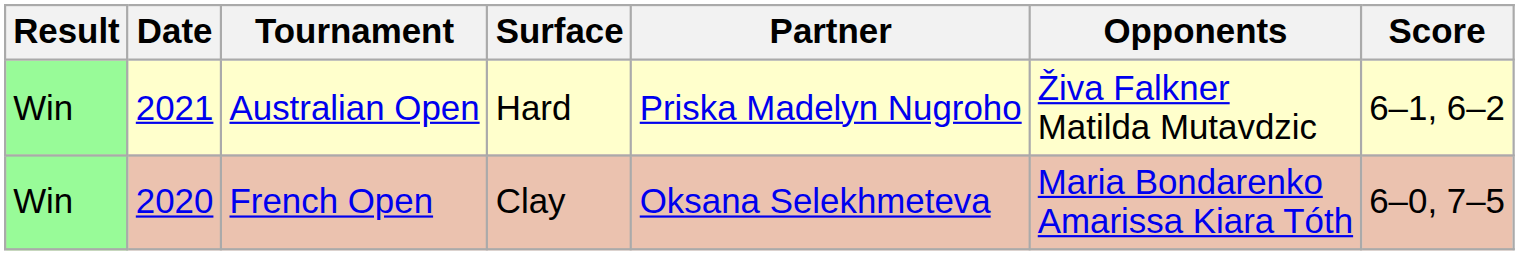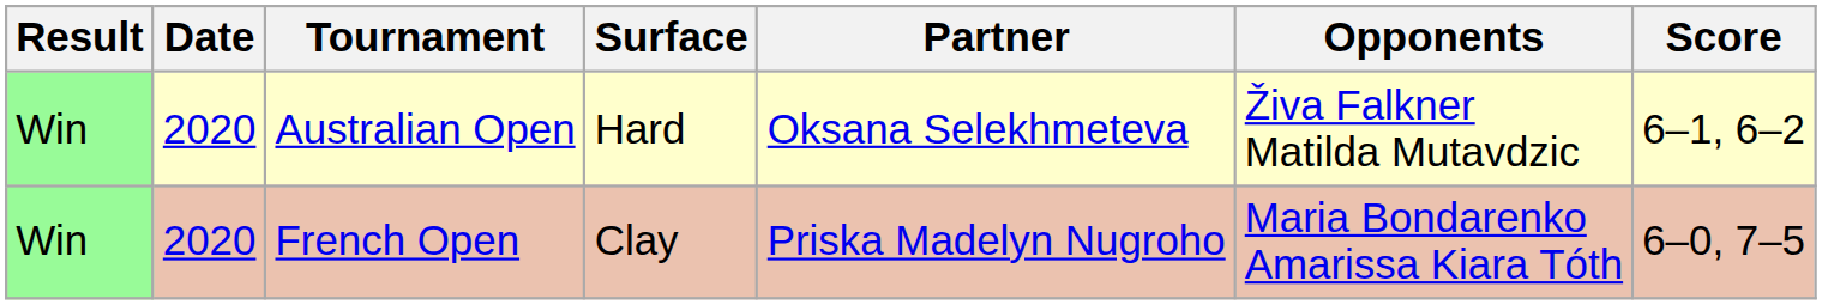 <table class="sortable wikitable">
 <tr>
 <th>Result</th>
 <th>Date</th>
 <th>Tournament</th>
 <th>Surface</th>
 <th>Partner</th>
 <th>Opponents</th>
 <th class="unsortable">Score</th>
 </tr>
 <tr style="background:#ffffcc;">
 <td bgcolor=98fb98>Win</td>
-<td><a href='#'>2021</a></td>
+<td><a href='#'>2020</a></td>
 <td><a href='#'>Australian Open</a></td>
 <td>Hard</td>
-<td> <a href='#'>Priska Madelyn Nugroho</a></td>
+<td> <a href='#'>Oksana Selekhmeteva</a></td>
 <td> <a href='#'>Živa Falkner</a> <br>  Matilda Mutavdzic</td>
 <td>6–1, 6–2</td>
 </tr>
 <tr style="background:#ebc2af;">
 <td bgcolor=98fb98>Win</td>
 <td><a href='#'>2020</a></td>
 <td><a href='#'>French Open</a></td>
 <td>Clay</td>
-<td> <a href='#'>Oksana Selekhmeteva</a></td>
+<td> <a href='#'>Priska Madelyn Nugroho</a></td>
 <td> <a href='#'>Maria Bondarenko</a> <br>  <a href='#'>Amarissa Kiara Tóth</a></td>
 <td>6–0, 7–5</td>
 </tr>
 </table>
